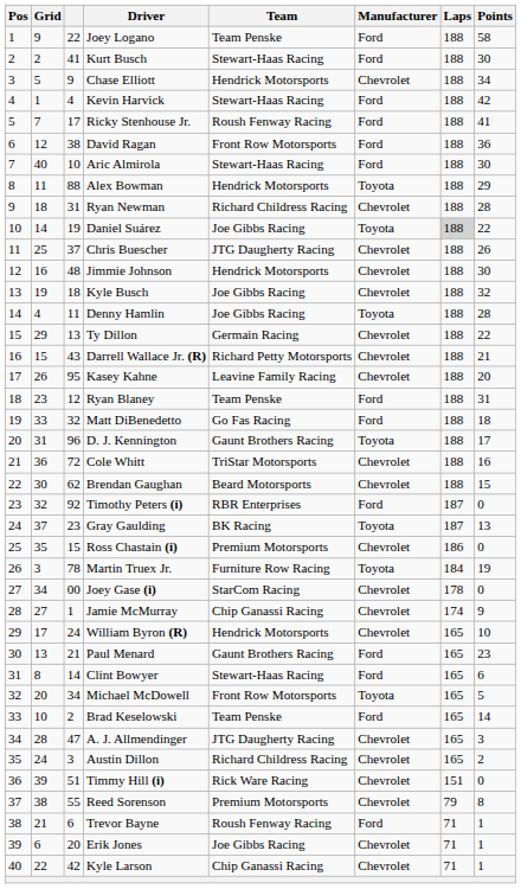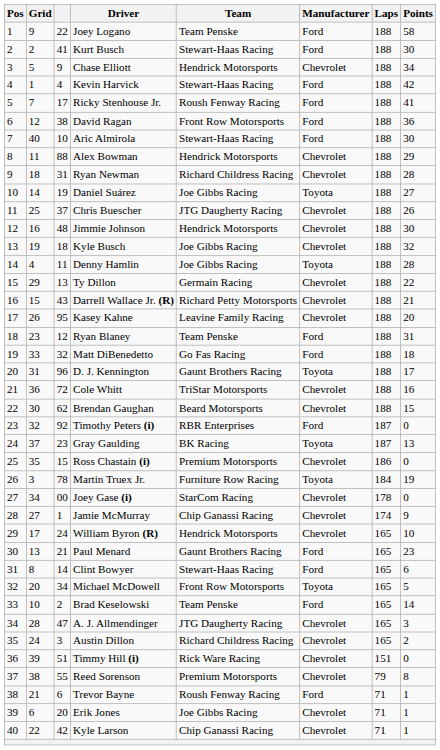 <table class="wikitable" style="font-size:98%">
 <tr>
 <th>Pos</th>
 <th>Grid</th>
 <th></th>
 <th>Driver</th>
 <th>Team</th>
 <th>Manufacturer</th>
 <th>Laps</th>
 <th>Points</th>
 </tr>
 <tr>
 <td>1</td>
 <td>9</td>
 <td>22</td>
 <td>Joey Logano</td>
 <td>Team Penske</td>
 <td>Ford</td>
 <td>188</td>
 <td>58</td>
 </tr>
 <tr>
 <td>2</td>
 <td>2</td>
 <td>41</td>
 <td>Kurt Busch</td>
 <td>Stewart-Haas Racing</td>
 <td>Ford</td>
 <td>188</td>
 <td>30</td>
 </tr>
 <tr>
 <td>3</td>
 <td>5</td>
 <td>9</td>
 <td>Chase Elliott</td>
 <td>Hendrick Motorsports</td>
 <td>Chevrolet</td>
 <td>188</td>
 <td>34</td>
 </tr>
 <tr>
 <td>4</td>
 <td>1</td>
 <td>4</td>
 <td>Kevin Harvick</td>
 <td>Stewart-Haas Racing</td>
 <td>Ford</td>
 <td>188</td>
 <td>42</td>
 </tr>
 <tr>
 <td>5</td>
 <td>7</td>
 <td>17</td>
 <td>Ricky Stenhouse Jr.</td>
 <td>Roush Fenway Racing</td>
 <td>Ford</td>
 <td>188</td>
 <td>41</td>
 </tr>
 <tr>
 <td>6</td>
 <td>12</td>
 <td>38</td>
 <td>David Ragan</td>
 <td>Front Row Motorsports</td>
 <td>Ford</td>
 <td>188</td>
 <td>36</td>
 </tr>
 <tr>
 <td>7</td>
 <td>40</td>
 <td>10</td>
 <td>Aric Almirola</td>
 <td>Stewart-Haas Racing</td>
 <td>Ford</td>
 <td>188</td>
 <td>30</td>
 </tr>
 <tr>
 <td>8</td>
 <td>11</td>
 <td>88</td>
 <td>Alex Bowman</td>
 <td>Hendrick Motorsports</td>
-<td>Toyota</td>
+<td>Chevrolet</td>
 <td>188</td>
 <td>29</td>
 </tr>
 <tr>
 <td>9</td>
 <td>18</td>
 <td>31</td>
 <td>Ryan Newman</td>
 <td>Richard Childress Racing</td>
 <td>Chevrolet</td>
 <td>188</td>
 <td>28</td>
 </tr>
 <tr>
 <td>10</td>
 <td>14</td>
 <td>19</td>
 <td>Daniel Suárez</td>
 <td>Joe Gibbs Racing</td>
 <td>Toyota</td>
-<td style="background: lightgrey;">188</td>
-<td>22</td>
+<td>188</td>
+<td>27</td>
 </tr>
 <tr>
 <td>11</td>
 <td>25</td>
 <td>37</td>
 <td>Chris Buescher</td>
 <td>JTG Daugherty Racing</td>
 <td>Chevrolet</td>
 <td>188</td>
 <td>26</td>
 </tr>
 <tr>
 <td>12</td>
 <td>16</td>
 <td>48</td>
 <td>Jimmie Johnson</td>
 <td>Hendrick Motorsports</td>
 <td>Chevrolet</td>
 <td>188</td>
 <td>30</td>
 </tr>
 <tr>
 <td>13</td>
 <td>19</td>
 <td>18</td>
 <td>Kyle Busch</td>
 <td>Joe Gibbs Racing</td>
 <td>Chevrolet</td>
 <td>188</td>
 <td>32</td>
 </tr>
 <tr>
 <td>14</td>
 <td>4</td>
 <td>11</td>
 <td>Denny Hamlin</td>
 <td>Joe Gibbs Racing</td>
 <td>Toyota</td>
 <td>188</td>
 <td>28</td>
 </tr>
 <tr>
 <td>15</td>
 <td>29</td>
 <td>13</td>
 <td>Ty Dillon</td>
 <td>Germain Racing</td>
 <td>Chevrolet</td>
 <td>188</td>
 <td>22</td>
 </tr>
 <tr>
 <td>16</td>
 <td>15</td>
 <td>43</td>
 <td>Darrell Wallace Jr. <strong>(R)</strong></td>
 <td>Richard Petty Motorsports</td>
 <td>Chevrolet</td>
 <td>188</td>
 <td>21</td>
 </tr>
 <tr>
 <td>17</td>
 <td>26</td>
 <td>95</td>
 <td>Kasey Kahne</td>
 <td>Leavine Family Racing</td>
 <td>Chevrolet</td>
 <td>188</td>
 <td>20</td>
 </tr>
 <tr>
 <td>18</td>
 <td>23</td>
 <td>12</td>
 <td>Ryan Blaney</td>
 <td>Team Penske</td>
 <td>Ford</td>
 <td>188</td>
 <td>31</td>
 </tr>
 <tr>
 <td>19</td>
 <td>33</td>
 <td>32</td>
 <td>Matt DiBenedetto</td>
 <td>Go Fas Racing</td>
 <td>Ford</td>
 <td>188</td>
 <td>18</td>
 </tr>
 <tr>
 <td>20</td>
 <td>31</td>
 <td>96</td>
 <td>D. J. Kennington</td>
 <td>Gaunt Brothers Racing</td>
 <td>Toyota</td>
 <td>188</td>
 <td>17</td>
 </tr>
 <tr>
 <td>21</td>
 <td>36</td>
 <td>72</td>
 <td>Cole Whitt</td>
 <td>TriStar Motorsports</td>
 <td>Chevrolet</td>
 <td>188</td>
 <td>16</td>
 </tr>
 <tr>
 <td>22</td>
 <td>30</td>
 <td>62</td>
 <td>Brendan Gaughan</td>
 <td>Beard Motorsports</td>
 <td>Chevrolet</td>
 <td>188</td>
 <td>15</td>
 </tr>
 <tr>
 <td>23</td>
 <td>32</td>
 <td>92</td>
 <td>Timothy Peters <strong>(i)</strong></td>
 <td>RBR Enterprises</td>
 <td>Ford</td>
 <td>187</td>
 <td>0</td>
 </tr>
 <tr>
 <td>24</td>
 <td>37</td>
 <td>23</td>
 <td>Gray Gaulding</td>
 <td>BK Racing</td>
 <td>Toyota</td>
 <td>187</td>
 <td>13</td>
 </tr>
 <tr>
 <td>25</td>
 <td>35</td>
 <td>15</td>
 <td>Ross Chastain <strong>(i)</strong></td>
 <td>Premium Motorsports</td>
 <td>Chevrolet</td>
 <td>186</td>
 <td>0</td>
 </tr>
 <tr>
 <td>26</td>
 <td>3</td>
 <td>78</td>
 <td>Martin Truex Jr.</td>
 <td>Furniture Row Racing</td>
 <td>Toyota</td>
 <td>184</td>
 <td>19</td>
 </tr>
 <tr>
 <td>27</td>
 <td>34</td>
 <td>00</td>
 <td>Joey Gase <strong>(i)</strong></td>
 <td>StarCom Racing</td>
 <td>Chevrolet</td>
 <td>178</td>
 <td>0</td>
 </tr>
 <tr>
 <td>28</td>
 <td>27</td>
 <td>1</td>
 <td>Jamie McMurray</td>
 <td>Chip Ganassi Racing</td>
 <td>Chevrolet</td>
 <td>174</td>
 <td>9</td>
 </tr>
 <tr>
 <td>29</td>
 <td>17</td>
 <td>24</td>
 <td>William Byron <strong>(R)</strong></td>
 <td>Hendrick Motorsports</td>
 <td>Chevrolet</td>
 <td>165</td>
 <td>10</td>
 </tr>
 <tr>
 <td>30</td>
 <td>13</td>
 <td>21</td>
 <td>Paul Menard</td>
 <td>Gaunt Brothers Racing</td>
 <td>Ford</td>
 <td>165</td>
 <td>23</td>
 </tr>
 <tr>
 <td>31</td>
 <td>8</td>
 <td>14</td>
 <td>Clint Bowyer</td>
 <td>Stewart-Haas Racing</td>
 <td>Ford</td>
 <td>165</td>
 <td>6</td>
 </tr>
 <tr>
 <td>32</td>
 <td>20</td>
 <td>34</td>
 <td>Michael McDowell</td>
 <td>Front Row Motorsports</td>
 <td>Toyota</td>
 <td>165</td>
 <td>5</td>
 </tr>
 <tr>
 <td>33</td>
 <td>10</td>
 <td>2</td>
 <td>Brad Keselowski</td>
 <td>Team Penske</td>
 <td>Ford</td>
 <td>165</td>
 <td>14</td>
 </tr>
 <tr>
 <td>34</td>
 <td>28</td>
 <td>47</td>
 <td>A. J. Allmendinger</td>
 <td>JTG Daugherty Racing</td>
 <td>Chevrolet</td>
 <td>165</td>
 <td>3</td>
 </tr>
 <tr>
 <td>35</td>
 <td>24</td>
 <td>3</td>
 <td>Austin Dillon</td>
 <td>Richard Childress Racing</td>
 <td>Chevrolet</td>
 <td>165</td>
 <td>2</td>
 </tr>
 <tr>
 <td>36</td>
 <td>39</td>
 <td>51</td>
 <td>Timmy Hill <strong>(i)</strong></td>
 <td>Rick Ware Racing</td>
 <td>Chevrolet</td>
 <td>151</td>
 <td>0</td>
 </tr>
 <tr>
 <td>37</td>
 <td>38</td>
 <td>55</td>
 <td>Reed Sorenson</td>
 <td>Premium Motorsports</td>
 <td>Chevrolet</td>
 <td>79</td>
 <td>8</td>
 </tr>
 <tr>
 <td>38</td>
 <td>21</td>
 <td>6</td>
 <td>Trevor Bayne</td>
 <td>Roush Fenway Racing</td>
 <td>Ford</td>
 <td>71</td>
 <td>1</td>
 </tr>
 <tr>
 <td>39</td>
 <td>6</td>
 <td>20</td>
 <td>Erik Jones</td>
 <td>Joe Gibbs Racing</td>
 <td>Chevrolet</td>
 <td>71</td>
 <td>1</td>
 </tr>
 <tr>
 <td>40</td>
 <td>22</td>
 <td>42</td>
 <td>Kyle Larson</td>
 <td>Chip Ganassi Racing</td>
 <td>Chevrolet</td>
 <td>71</td>
 <td>1</td>
 </tr>
 <tr>
 <th colspan="8"></th>
 </tr>
 </table>
